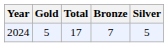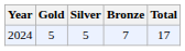 <table class="sortable wikitable" style="font-size: 90%;">
 <tr>
 <th>Year</th>
 <th>Gold</th>
+<th>Silver</th>
+<th>Bronze</th>
 <th>Total</th>
-<th>Bronze</th>
-<th>Silver</th>
 </tr>
 <tr style="background:#ECF2FF">
 <td align="center">2024</td>
 <td align="center">5</td>
+<td align="center">5</td>
+<td align="center">7</td>
 <td align="center">17</td>
-<td align="center">7</td>
-<td align="center">5</td>
 </tr>
 </table>
